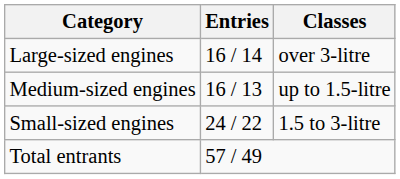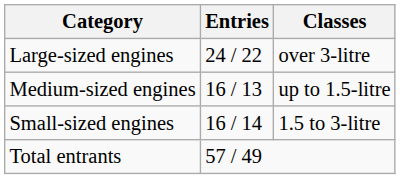 <table class="wikitable" style="font-size: 95%;">
 <tr>
 <th>Category</th>
 <th>Entries</th>
 <th>Classes</th>
 </tr>
 <tr>
 <td>Large-sized engines</td>
-<td>16 / 14</td>
+<td>24 / 22</td>
 <td>over 3-litre</td>
 </tr>
 <tr>
 <td>Medium-sized engines</td>
 <td>16 / 13</td>
 <td>up to 1.5-litre</td>
 </tr>
 <tr>
 <td>Small-sized engines</td>
-<td>24 / 22</td>
+<td>16 / 14</td>
 <td>1.5 to 3-litre</td>
 </tr>
 <tr>
 <td>Total entrants</td>
 <td colspan=2>57 / 49</td>
 </tr>
 </table>
